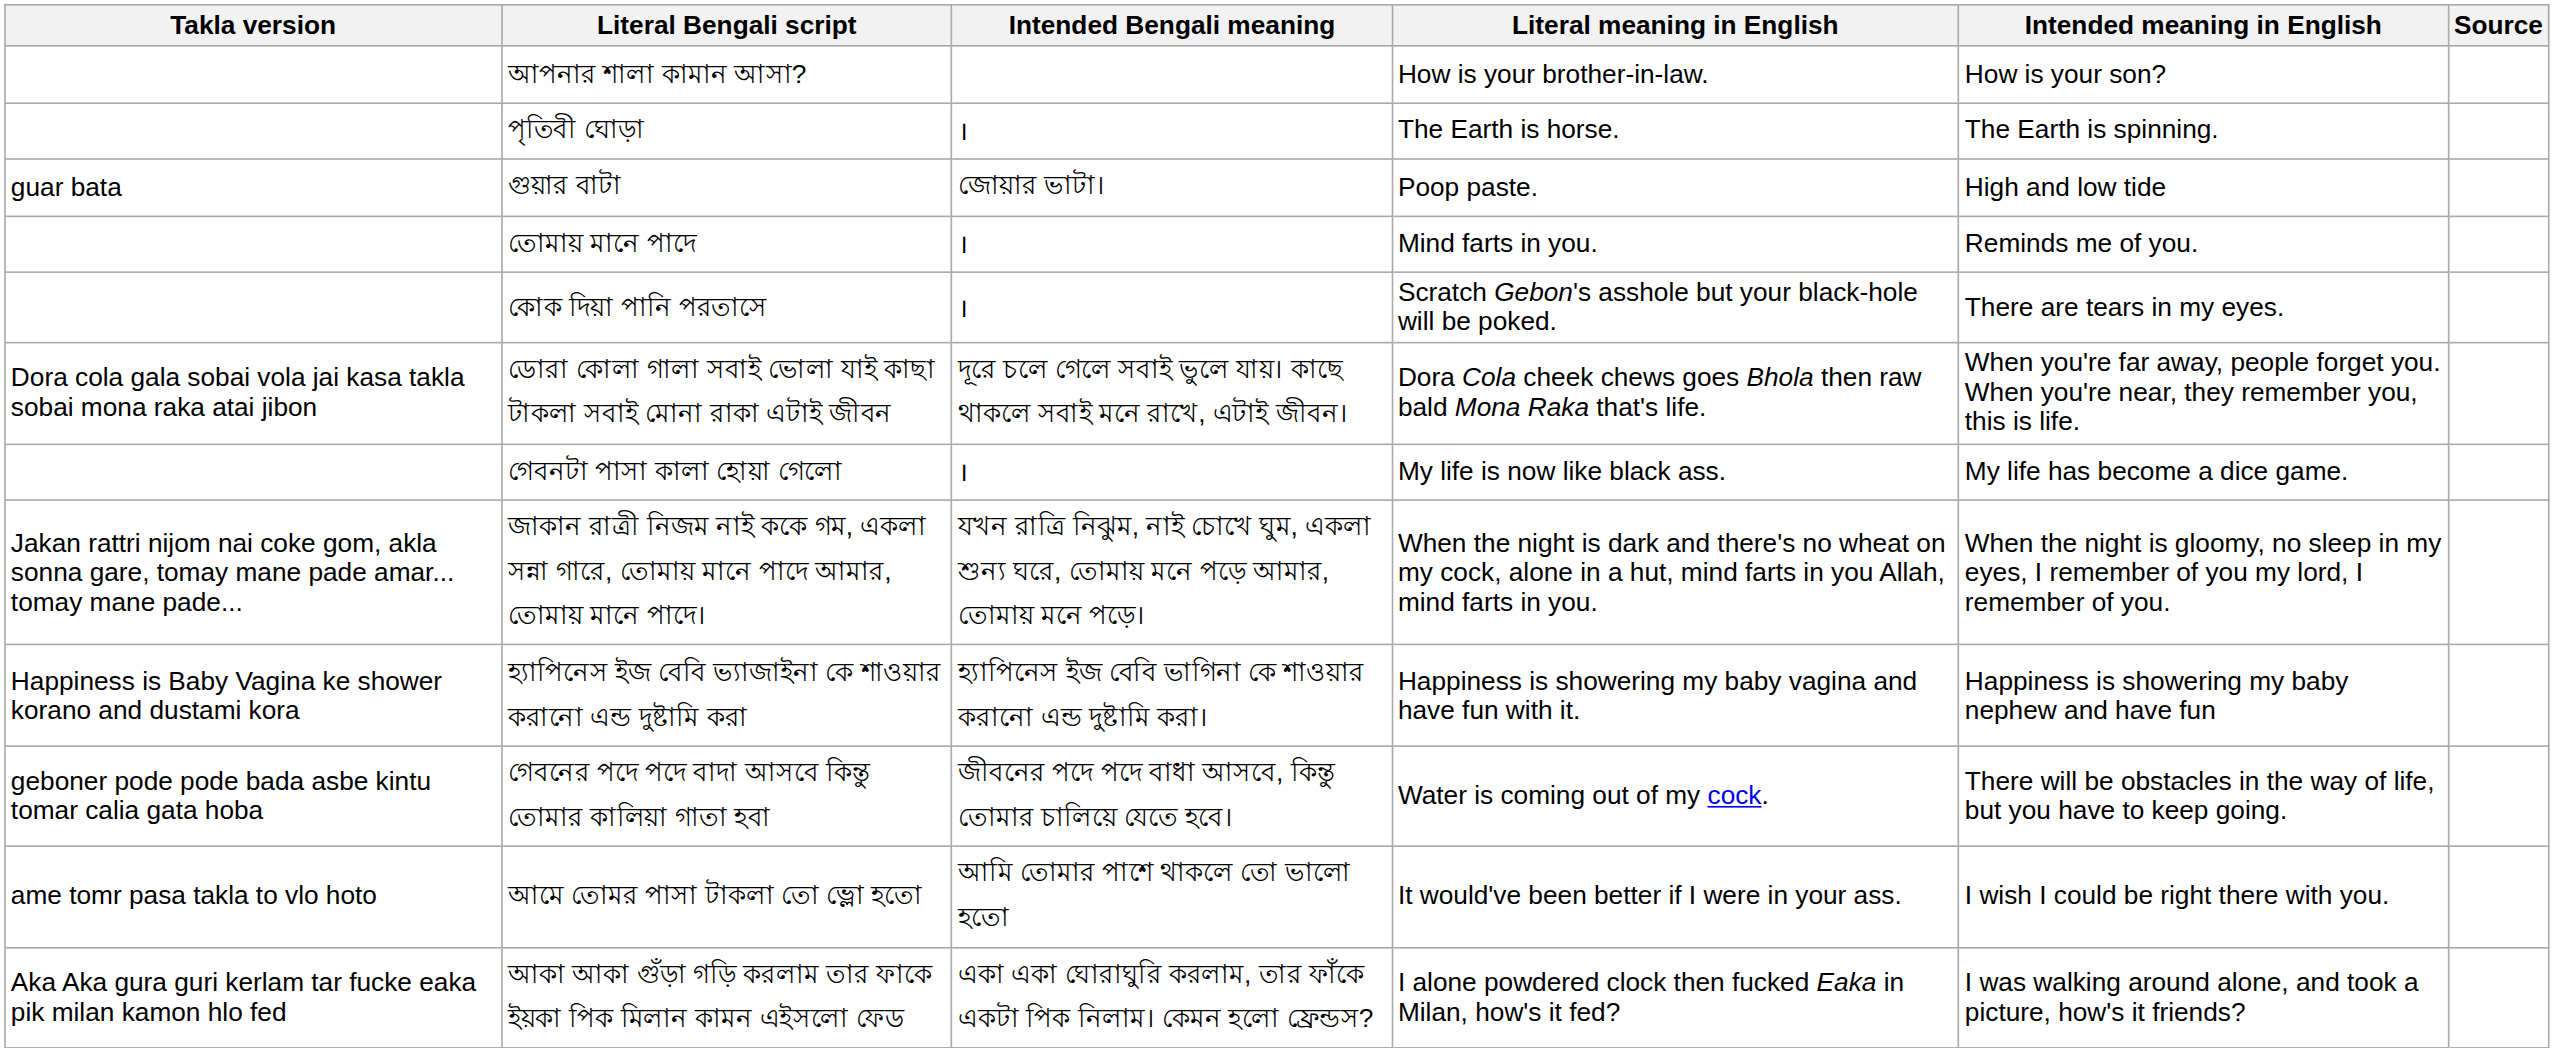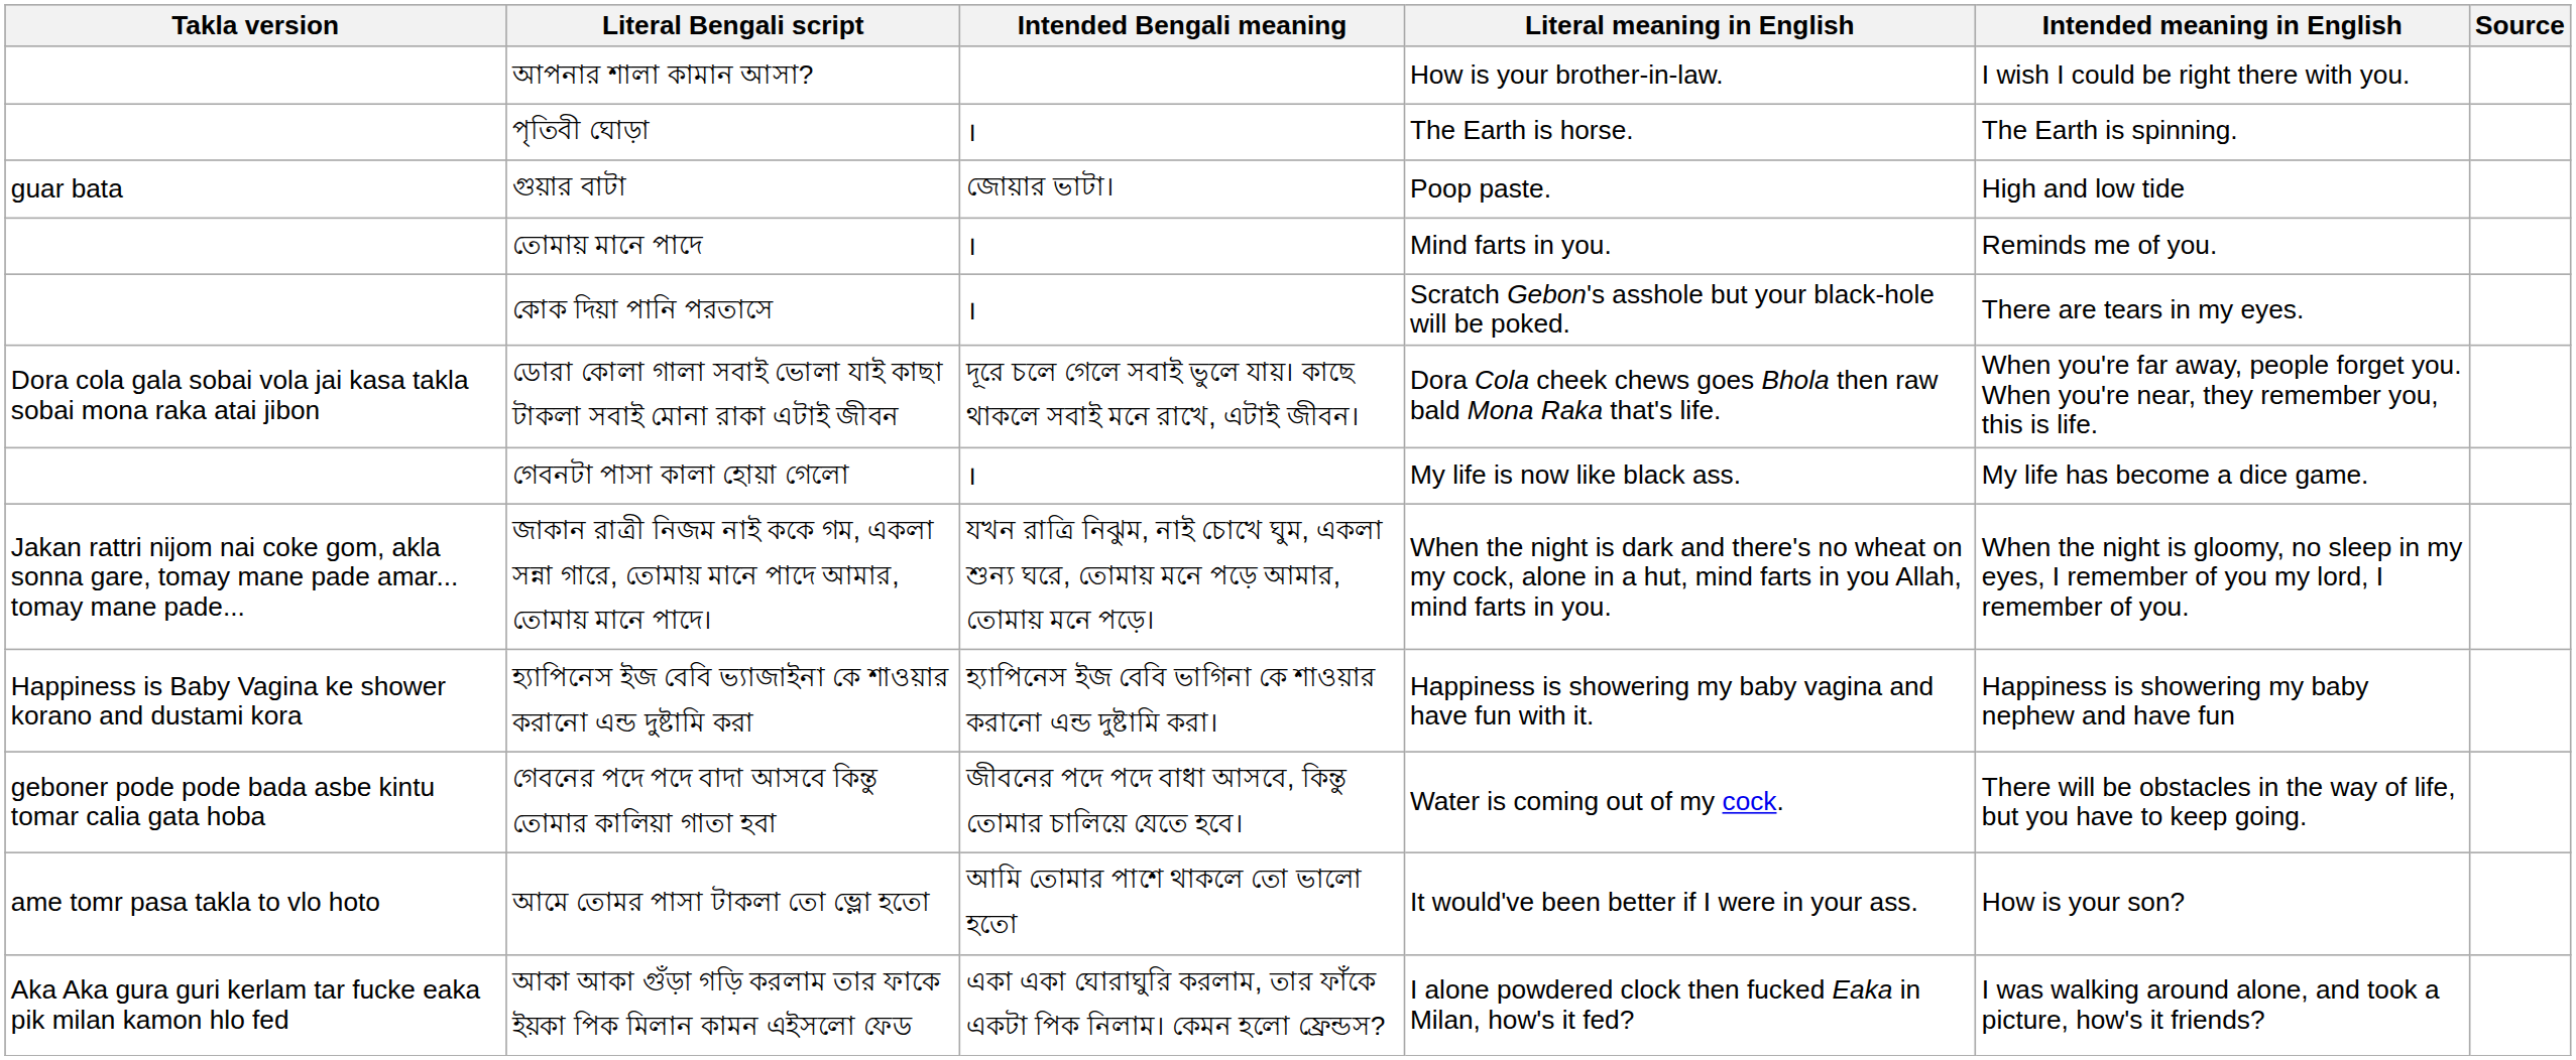 <table class="wikitable plainrowheaders" style="width:98%; margin:auto; background:#FFF;">
 <tr>
 <th>Takla version</th>
 <th>Literal Bengali script</th>
 <th>Intended Bengali meaning</th>
 <th>Literal meaning in English</th>
 <th>Intended meaning in English</th>
 <th>Source</th>
 </tr>
 <tr>
 <td></td>
 <td>আপনার শালা কামান আসা?</td>
 <td></td>
 <td>How is your brother-in-law.</td>
-<td>How is your son?</td>
+<td>I wish I could be right there with you.</td>
 <td></td>
 </tr>
 <tr>
 <td></td>
 <td>পৃতিবী ঘোড়া</td>
 <td>।</td>
 <td>The Earth is horse.</td>
 <td>The Earth is spinning.</td>
 <td></td>
 </tr>
 <tr>
 <td>guar bata</td>
 <td>গুয়ার বাটা</td>
 <td>জোয়ার ভাটা।</td>
 <td>Poop paste.</td>
 <td>High and low tide</td>
 <td></td>
 </tr>
 <tr>
 <td></td>
 <td>তোমায় মানে পাদে</td>
 <td>।</td>
 <td>Mind farts in you.</td>
 <td>Reminds me of you.</td>
 <td></td>
 </tr>
 <tr>
 <td></td>
 <td>কোক দিয়া পানি পরতাসে</td>
 <td>।</td>
 <td>Scratch <em>Gebon</em>'s asshole but your black-hole will be poked.</td>
 <td>There are tears in my eyes.</td>
 <td></td>
 </tr>
 <tr>
 <td>Dora cola gala sobai vola jai kasa takla sobai mona raka atai jibon</td>
 <td>ডোরা কোলা গালা সবাই ভোলা যাই কাছা টাকলা সবাই মোনা রাকা এটাই জীবন</td>
 <td>দূরে চলে গেলে সবাই ভুলে যায়। কাছে থাকলে সবাই মনে রাখে, এটাই জীবন।</td>
 <td>Dora <em>Cola</em> cheek chews goes <em>Bhola</em> then raw bald <em>Mona Raka</em> that's life.</td>
 <td>When you're far away, people forget you. When you're near, they remember you, this is life.</td>
 <td></td>
 </tr>
 <tr>
 <td></td>
 <td>গেবনটা পাসা কালা হোয়া গেলো</td>
 <td>।</td>
 <td>My life is now like black ass.</td>
 <td>My life has become a dice game.</td>
 <td></td>
 </tr>
 <tr>
 <td>Jakan rattri nijom nai coke gom, akla sonna gare, tomay mane pade amar... tomay mane pade...</td>
 <td>জাকান রাত্রী নিজম নাই ককে গম, একলা সন্না গারে, তোমায় মানে পাদে আমার,  তোমায় মানে পাদে।</td>
 <td>যখন রাত্রি নিঝুম, নাই চোখে ঘুম, একলা শুন্য ঘরে, তোমায় মনে পড়ে আমার, তোমায় মনে পড়ে।</td>
 <td>When the night is dark and there's no wheat on my cock, alone in a hut, mind farts in you Allah, mind farts in you.</td>
 <td>When the night is gloomy, no sleep in my eyes, I remember of you my lord, I remember of you.</td>
 <td></td>
 </tr>
 <tr>
 <td>Happiness is Baby Vagina ke shower korano and dustami kora</td>
 <td>হ্যাপিনেস ইজ বেবি ভ্যাজাইনা কে শাওয়ার করানো এন্ড দুষ্টামি করা</td>
 <td>হ্যাপিনেস ইজ বেবি ভাগিনা কে শাওয়ার করানো এন্ড দুষ্টামি করা।</td>
 <td>Happiness is showering my baby vagina and have fun with it.</td>
 <td>Happiness is showering my baby nephew and have fun</td>
 <td></td>
 </tr>
 <tr>
 <td>geboner pode pode bada asbe kintu tomar calia gata hoba</td>
 <td>গেবনের পদে পদে বাদা আসবে কিন্তু তোমার কালিয়া গাতা হবা</td>
 <td>জীবনের পদে পদে বাধা আসবে, কিন্তু তোমার চালিয়ে যেতে হবে।</td>
 <td>Water is coming out of my <a href='#'>cock</a>.</td>
 <td>There will be obstacles in the way of life, but you have to keep going.</td>
 <td></td>
 </tr>
 <tr>
 <td>ame tomr pasa takla to vlo hoto</td>
 <td>আমে তোমর পাসা টাকলা তো ভ্লো হতো</td>
 <td>আমি তোমার পাশে থাকলে তো ভালো হতো</td>
 <td>It would've been better if I were in your ass.</td>
-<td>I wish I could be right there with you.</td>
+<td>How is your son?</td>
 <td></td>
 </tr>
 <tr>
 <td>Aka Aka gura guri kerlam tar fucke eaka pik milan kamon hlo fed</td>
 <td>আকা আকা গুঁড়া গড়ি করলাম তার ফাকে ইয়কা পিক মিলান কামন এইসলো ফেড</td>
 <td>একা একা ঘোরাঘুরি করলাম, তার ফাঁকে একটা পিক নিলাম। কেমন হলো ফ্রেন্ডস?</td>
 <td>I alone powdered clock then fucked <em>Eaka</em> in Milan, how's it fed?</td>
 <td>I was walking around alone, and took a picture, how's it friends?</td>
 <td></td>
 </tr>
 </table>
